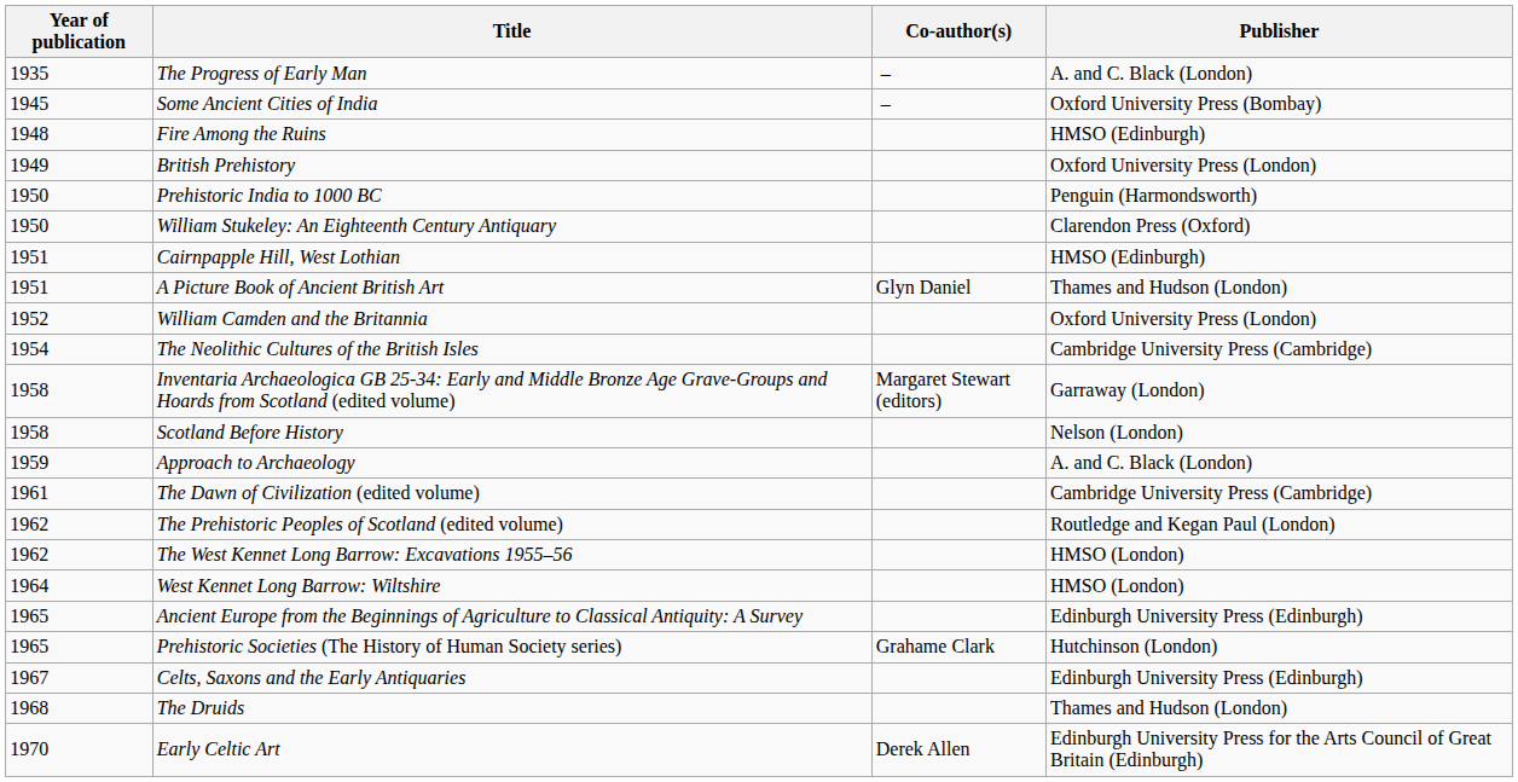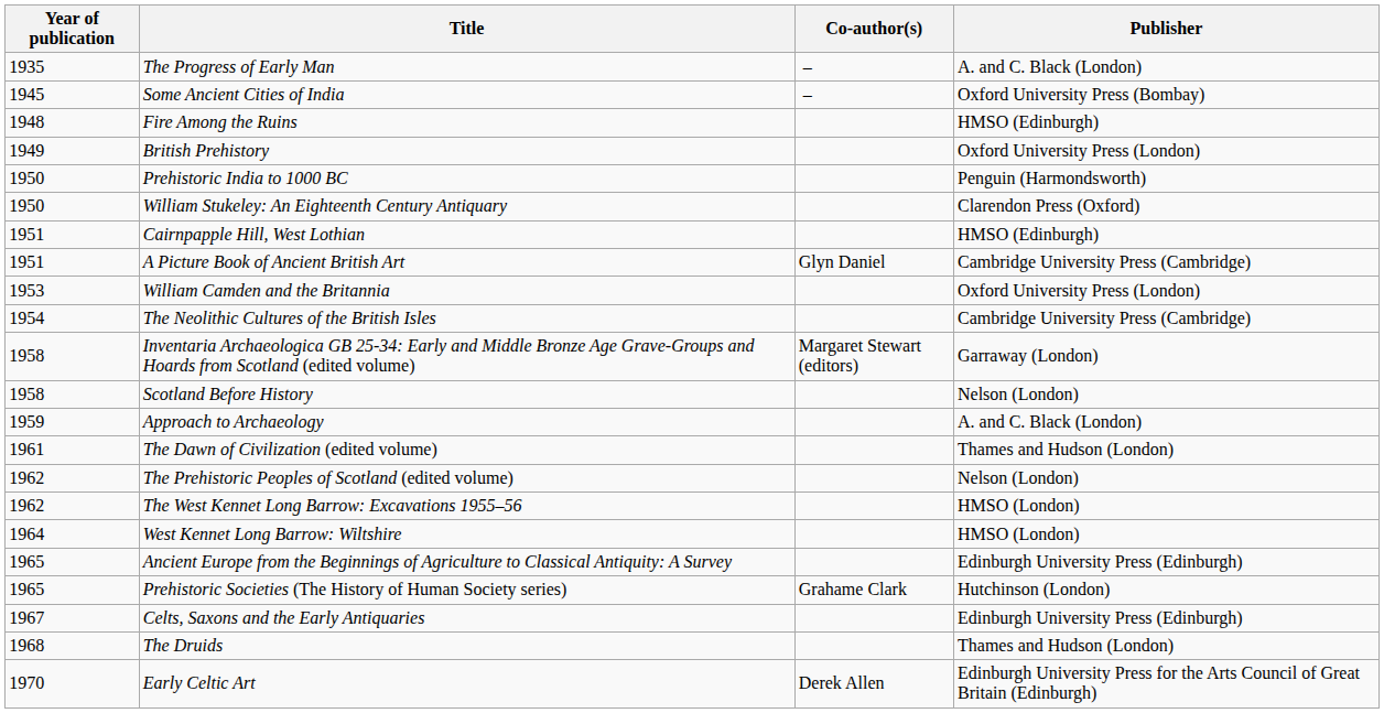 <table class="wikitable sortable">
 <tr>
 <th>Year of publication</th>
 <th>Title</th>
 <th>Co-author(s)</th>
 <th>Publisher</th>
 </tr>
 <tr>
 <td>1935</td>
 <td><em>The Progress of Early Man</em></td>
 <td> –</td>
 <td>A. and C. Black (London)</td>
 </tr>
 <tr>
 <td>1945</td>
 <td><em>Some Ancient Cities of India</em></td>
 <td> –</td>
 <td>Oxford University Press (Bombay)</td>
 </tr>
 <tr>
 <td>1948</td>
 <td><em>Fire Among the Ruins</em></td>
 <td></td>
 <td>HMSO (Edinburgh)</td>
 </tr>
 <tr>
 <td>1949</td>
 <td><em>British Prehistory</em></td>
 <td></td>
 <td>Oxford University Press (London)</td>
 </tr>
 <tr>
 <td>1950</td>
 <td><em>Prehistoric India to 1000 BC</em></td>
 <td></td>
 <td>Penguin (Harmondsworth)</td>
 </tr>
 <tr>
 <td>1950</td>
 <td><em>William Stukeley: An Eighteenth Century Antiquary</em></td>
 <td></td>
 <td>Clarendon Press (Oxford)</td>
 </tr>
 <tr>
 <td>1951</td>
 <td><em>Cairnpapple Hill, West Lothian</em></td>
 <td></td>
 <td>HMSO (Edinburgh)</td>
 </tr>
 <tr>
 <td>1951</td>
 <td><em>A Picture Book of Ancient British Art</em></td>
 <td>Glyn Daniel</td>
-<td>Thames and Hudson (London)</td>
+<td>Cambridge University Press (Cambridge)</td>
 </tr>
 <tr>
-<td>1952</td>
+<td>1953</td>
 <td><em>William Camden and the Britannia</em></td>
 <td></td>
 <td>Oxford University Press (London)</td>
 </tr>
 <tr>
 <td>1954</td>
 <td><em>The Neolithic Cultures of the British Isles</em></td>
 <td></td>
 <td>Cambridge University Press (Cambridge)</td>
 </tr>
 <tr>
 <td>1958</td>
 <td><em>Inventaria Archaeologica GB 25-34: Early and Middle Bronze Age Grave-Groups and Hoards from Scotland</em> (edited volume)</td>
 <td>Margaret Stewart (editors)</td>
 <td>Garraway (London)</td>
 </tr>
 <tr>
 <td>1958</td>
 <td><em>Scotland Before History</em></td>
 <td></td>
 <td>Nelson (London)</td>
 </tr>
 <tr>
 <td>1959</td>
 <td><em>Approach to Archaeology</em></td>
 <td></td>
 <td>A. and C. Black (London)</td>
 </tr>
 <tr>
 <td>1961</td>
 <td><em>The Dawn of Civilization</em> (edited volume)</td>
 <td></td>
-<td>Cambridge University Press (Cambridge)</td>
+<td>Thames and Hudson (London)</td>
 </tr>
 <tr>
 <td>1962</td>
 <td><em>The Prehistoric Peoples of Scotland</em> (edited volume)</td>
 <td></td>
-<td>Routledge and Kegan Paul (London)</td>
+<td>Nelson (London)</td>
 </tr>
 <tr>
 <td>1962</td>
 <td><em>The West Kennet Long Barrow: Excavations 1955–56</em></td>
 <td></td>
 <td>HMSO (London)</td>
 </tr>
 <tr>
 <td>1964</td>
 <td><em>West Kennet Long Barrow: Wiltshire</em></td>
 <td></td>
 <td>HMSO (London)</td>
 </tr>
 <tr>
 <td>1965</td>
 <td><em>Ancient Europe from the Beginnings of Agriculture to Classical Antiquity: A Survey</em></td>
 <td></td>
 <td>Edinburgh University Press (Edinburgh)</td>
 </tr>
 <tr>
 <td>1965</td>
 <td><em>Prehistoric Societies</em> (The History of Human Society series)</td>
 <td>Grahame Clark</td>
 <td>Hutchinson (London)</td>
 </tr>
 <tr>
 <td>1967</td>
 <td><em>Celts, Saxons and the Early Antiquaries</em></td>
 <td></td>
 <td>Edinburgh University Press (Edinburgh)</td>
 </tr>
 <tr>
 <td>1968</td>
 <td><em>The Druids</em></td>
 <td></td>
 <td>Thames and Hudson (London)</td>
 </tr>
 <tr>
 <td>1970</td>
 <td><em>Early Celtic Art</em></td>
 <td>Derek Allen</td>
 <td>Edinburgh University Press for the Arts Council of Great Britain (Edinburgh)</td>
 </tr>
 </table>
